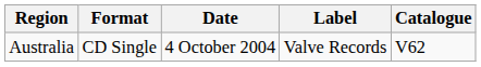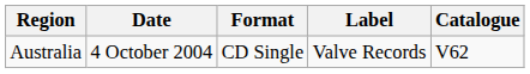 <table class=wikitable>
 <tr>
 <th>Region</th>
+<th>Date</th>
 <th>Format</th>
-<th>Date</th>
 <th>Label</th>
 <th>Catalogue</th>
 </tr>
 <tr>
 <td>Australia</td>
+<td>4 October 2004</td>
 <td>CD Single</td>
-<td>4 October 2004</td>
 <td>Valve Records</td>
 <td>V62</td>
 </tr>
 </table>
